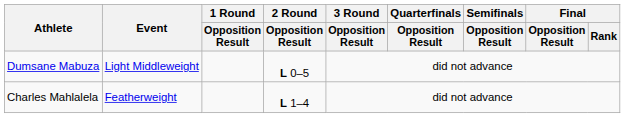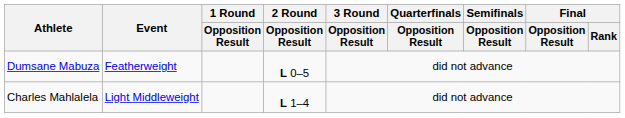 <table class="wikitable" style="font-size:90%">
 <tr>
 <th rowspan="2">Athlete</th>
 <th rowspan="2">Event</th>
 <th>1 Round</th>
 <th>2 Round</th>
 <th>3 Round</th>
 <th>Quarterfinals</th>
 <th>Semifinals</th>
 <th colspan=2>Final</th>
 </tr>
 <tr style="font-size:95%">
 <th>Opposition<br>Result</th>
 <th>Opposition<br>Result</th>
 <th>Opposition<br>Result</th>
 <th>Opposition<br>Result</th>
 <th>Opposition<br>Result</th>
 <th>Opposition<br>Result</th>
 <th>Rank</th>
 </tr>
 <tr align=center>
 <td align=left><a href='#'>Dumsane Mabuza</a></td>
-<td align=left><a href='#'>Light Middleweight</a></td>
+<td align=left><a href='#'>Featherweight</a></td>
 <td></td>
 <td><br><strong>L</strong>  0–5</td>
 <td colspan=5>did not advance</td>
 </tr>
 <tr align=center>
 <td align=left>Charles Mahlalela</td>
-<td align=left><a href='#'>Featherweight</a></td>
+<td align=left><a href='#'>Light Middleweight</a></td>
 <td></td>
 <td><br><strong>L</strong> 1–4</td>
 <td colspan=5>did not advance</td>
 </tr>
 </table>
